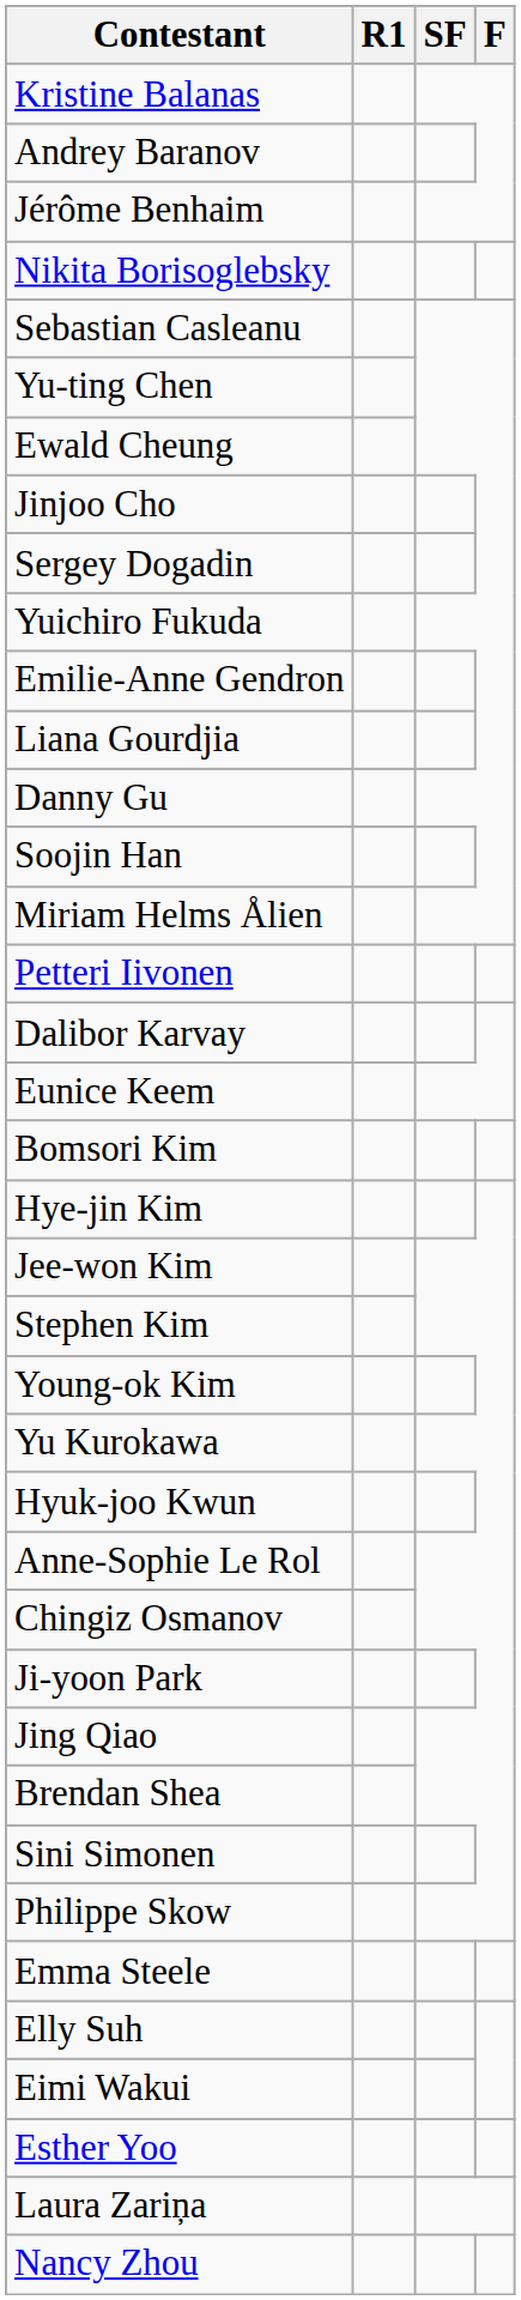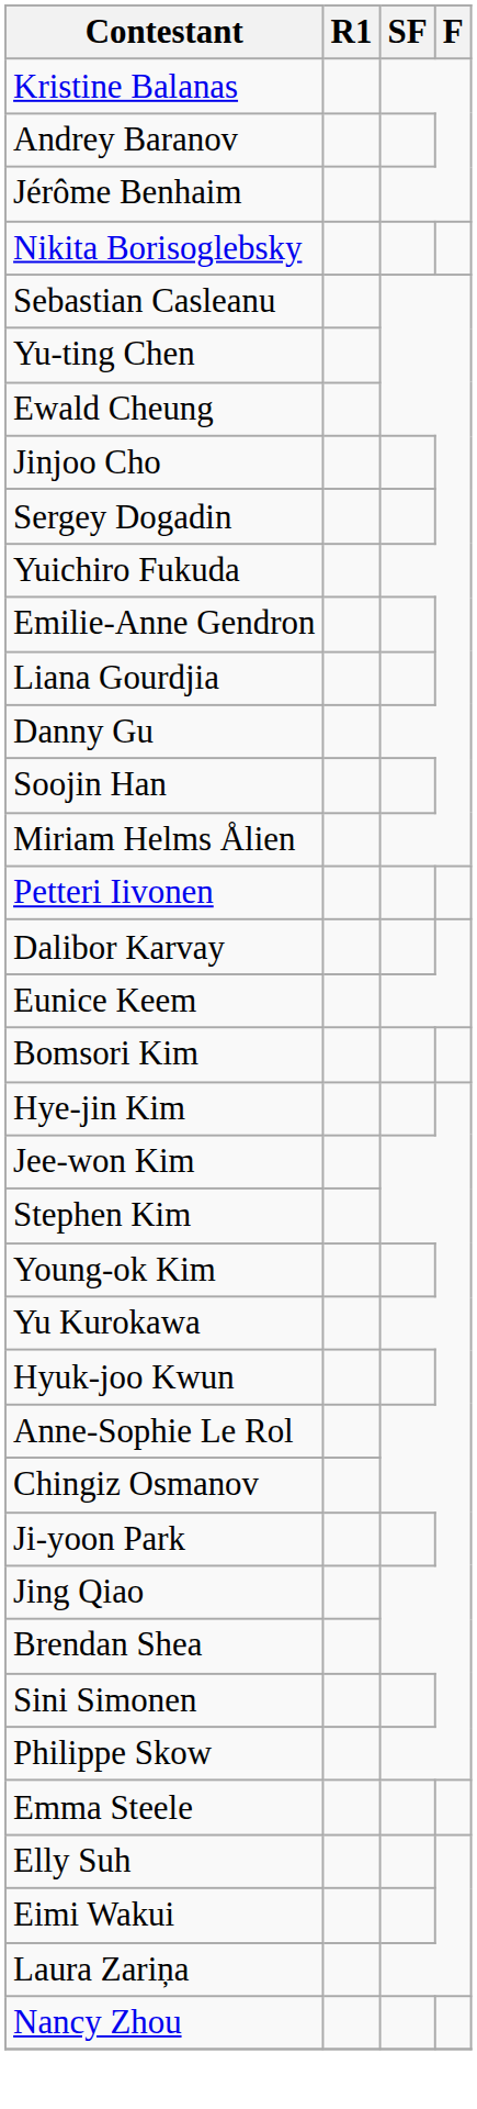 <table class="wikitable">
 <tr>
 <th>Contestant</th>
 <th>R1</th>
 <th>SF</th>
 <th>F</th>
 </tr>
 <tr>
 <td> <a href='#'>Kristine Balanas</a></td>
 <td></td>
 </tr>
 <tr>
 <td> Andrey Baranov</td>
 <td></td>
 <td></td>
 </tr>
 <tr>
 <td> Jérôme Benhaim</td>
 <td></td>
 </tr>
 <tr>
 <td> <a href='#'>Nikita Borisoglebsky</a></td>
 <td></td>
 <td></td>
 <td></td>
 </tr>
 <tr>
 <td> Sebastian Casleanu</td>
 <td></td>
 </tr>
 <tr>
 <td> Yu-ting Chen</td>
 <td></td>
 </tr>
 <tr>
 <td> Ewald Cheung</td>
 <td></td>
 </tr>
 <tr>
 <td> Jinjoo Cho</td>
 <td></td>
 <td></td>
 </tr>
 <tr>
 <td> Sergey Dogadin</td>
 <td></td>
 <td></td>
 </tr>
 <tr>
 <td> Yuichiro Fukuda</td>
 <td></td>
 </tr>
 <tr>
 <td> Emilie-Anne Gendron</td>
 <td></td>
 <td></td>
 </tr>
 <tr>
 <td> Liana Gourdjia</td>
 <td></td>
 <td></td>
 </tr>
 <tr>
 <td> Danny Gu</td>
 <td></td>
 </tr>
 <tr>
 <td> Soojin Han</td>
 <td></td>
 <td></td>
 </tr>
 <tr>
 <td> Miriam Helms Ålien</td>
 <td></td>
 </tr>
 <tr>
 <td> <a href='#'>Petteri Iivonen</a></td>
 <td></td>
 <td></td>
 <td></td>
 </tr>
 <tr>
 <td> Dalibor Karvay</td>
 <td></td>
 <td></td>
 </tr>
 <tr>
 <td> Eunice Keem</td>
 <td></td>
 </tr>
 <tr>
 <td> Bomsori Kim</td>
 <td></td>
 <td></td>
 <td></td>
 </tr>
 <tr>
 <td> Hye-jin Kim</td>
 <td></td>
 <td></td>
 </tr>
 <tr>
 <td> Jee-won Kim</td>
 <td></td>
 </tr>
 <tr>
 <td> Stephen Kim</td>
 <td></td>
 </tr>
 <tr>
 <td> Young-ok Kim</td>
 <td></td>
 <td></td>
 </tr>
 <tr>
 <td> Yu Kurokawa</td>
 <td></td>
 </tr>
 <tr>
 <td> Hyuk-joo Kwun</td>
 <td></td>
 <td></td>
 </tr>
 <tr>
 <td> Anne-Sophie Le Rol</td>
 <td></td>
 </tr>
 <tr>
 <td> Chingiz Osmanov</td>
 <td></td>
 </tr>
 <tr>
 <td> Ji-yoon Park</td>
 <td></td>
 <td></td>
 </tr>
 <tr>
 <td> Jing Qiao</td>
 <td></td>
 </tr>
 <tr>
 <td> Brendan Shea</td>
 <td></td>
 </tr>
 <tr>
 <td> Sini Simonen</td>
 <td></td>
 <td></td>
 </tr>
 <tr>
 <td> Philippe Skow</td>
 <td></td>
 </tr>
 <tr>
 <td> Emma Steele</td>
 <td></td>
 <td></td>
 <td></td>
 </tr>
 <tr>
 <td> Elly Suh</td>
 <td></td>
 <td></td>
 </tr>
 <tr>
 <td> Eimi Wakui</td>
 <td></td>
 <td></td>
 </tr>
 <tr>
-<td> <a href='#'>Esther Yoo</a></td>
-<td></td>
-<td></td>
-<td></td>
-</tr>
-<tr>
 <td> Laura Zariņa</td>
 <td></td>
 </tr>
 <tr>
 <td> <a href='#'>Nancy Zhou</a></td>
 <td></td>
 <td></td>
 <td></td>
 </tr>
 <tr>
 </tr>
 </table>
